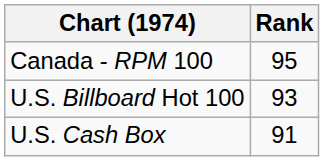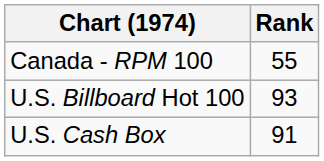 <table class="wikitable sortable">
 <tr>
 <th align="left">Chart (1974)</th>
 <th style="text-align:center;">Rank</th>
 </tr>
 <tr>
 <td>Canada - <em>RPM</em> 100</td>
-<td style="text-align:center;">95</td>
+<td style="text-align:center;">55</td>
 </tr>
 <tr>
 <td>U.S. <em>Billboard</em> Hot 100</td>
 <td style="text-align:center;">93</td>
 </tr>
 <tr>
 <td>U.S. <em>Cash Box</em> </td>
 <td style="text-align:center;">91</td>
 </tr>
 </table>
